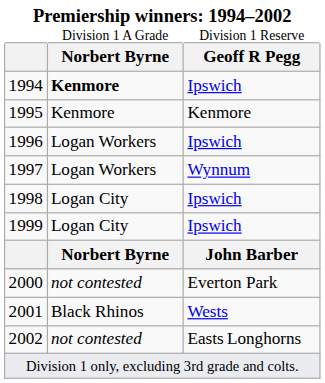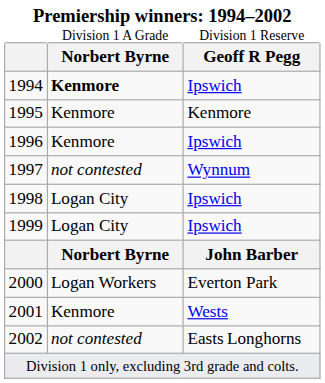 <table class="wikitable floatright" style=" font-size:90%">
 <tr style="background:white; text-align:center;">
 <td colspan=100% style="border:1px solid white; vertical-align:bottom; padding:0; font-size:108%;"><strong>Premiership winners: 1994–2002</strong></td>
 </tr>
 <tr style="background:white; border:1px solid white; vertical-align:bottom; text-align:center; font-size:80%;">
 <td style="border:1px solid white;border-bottom:none;padding:0;"> </td>
 <td style="border:1px solid white;border-bottom:none;padding:0;">Division 1 A Grade</td>
 <td style="border:1px solid white;border-bottom:none;padding:0;">Division 1 Reserve</td>
 </tr>
 <tr>
 <th></th>
 <th style="width:7.5em;">Norbert Byrne</th>
 <th style="width:7.5em;">Geoff R Pegg</th>
 </tr>
 <tr>
 <td>1994</td>
 <td><strong>Kenmore</strong></td>
 <td><a href='#'>Ipswich</a></td>
 </tr>
 <tr>
 <td>1995</td>
 <td>Kenmore</td>
 <td>Kenmore</td>
 </tr>
 <tr>
 <td>1996</td>
-<td>Logan Workers</td>
+<td>Kenmore</td>
 <td><a href='#'>Ipswich</a></td>
 </tr>
 <tr>
 <td>1997</td>
-<td>Logan Workers</td>
+<td><em>not contested</em></td>
 <td><a href='#'>Wynnum</a></td>
 </tr>
 <tr>
 <td>1998</td>
 <td>Logan City</td>
 <td><a href='#'>Ipswich</a></td>
 </tr>
 <tr>
 <td>1999</td>
 <td>Logan City</td>
 <td><a href='#'>Ipswich</a></td>
 </tr>
 <tr>
 <th></th>
 <th>Norbert Byrne</th>
 <th>John Barber</th>
 </tr>
 <tr>
 <td>2000</td>
-<td><em>not contested</em></td>
+<td>Logan Workers</td>
 <td>Everton Park</td>
 </tr>
 <tr>
 <td>2001</td>
-<td>Black Rhinos</td>
+<td>Kenmore</td>
 <td><a href='#'>Wests</a></td>
 </tr>
 <tr>
 <td>2002</td>
 <td><em>not contested</em></td>
 <td style="padding-right:0;">Easts Longhorns</td>
 </tr>
 <tr>
 <td colspan= 100%  style="text-align:center; font-size:85%; background:#eaecf0;"> Division 1 only, excluding 3rd grade and colts.</td>
 </tr>
 </table>
